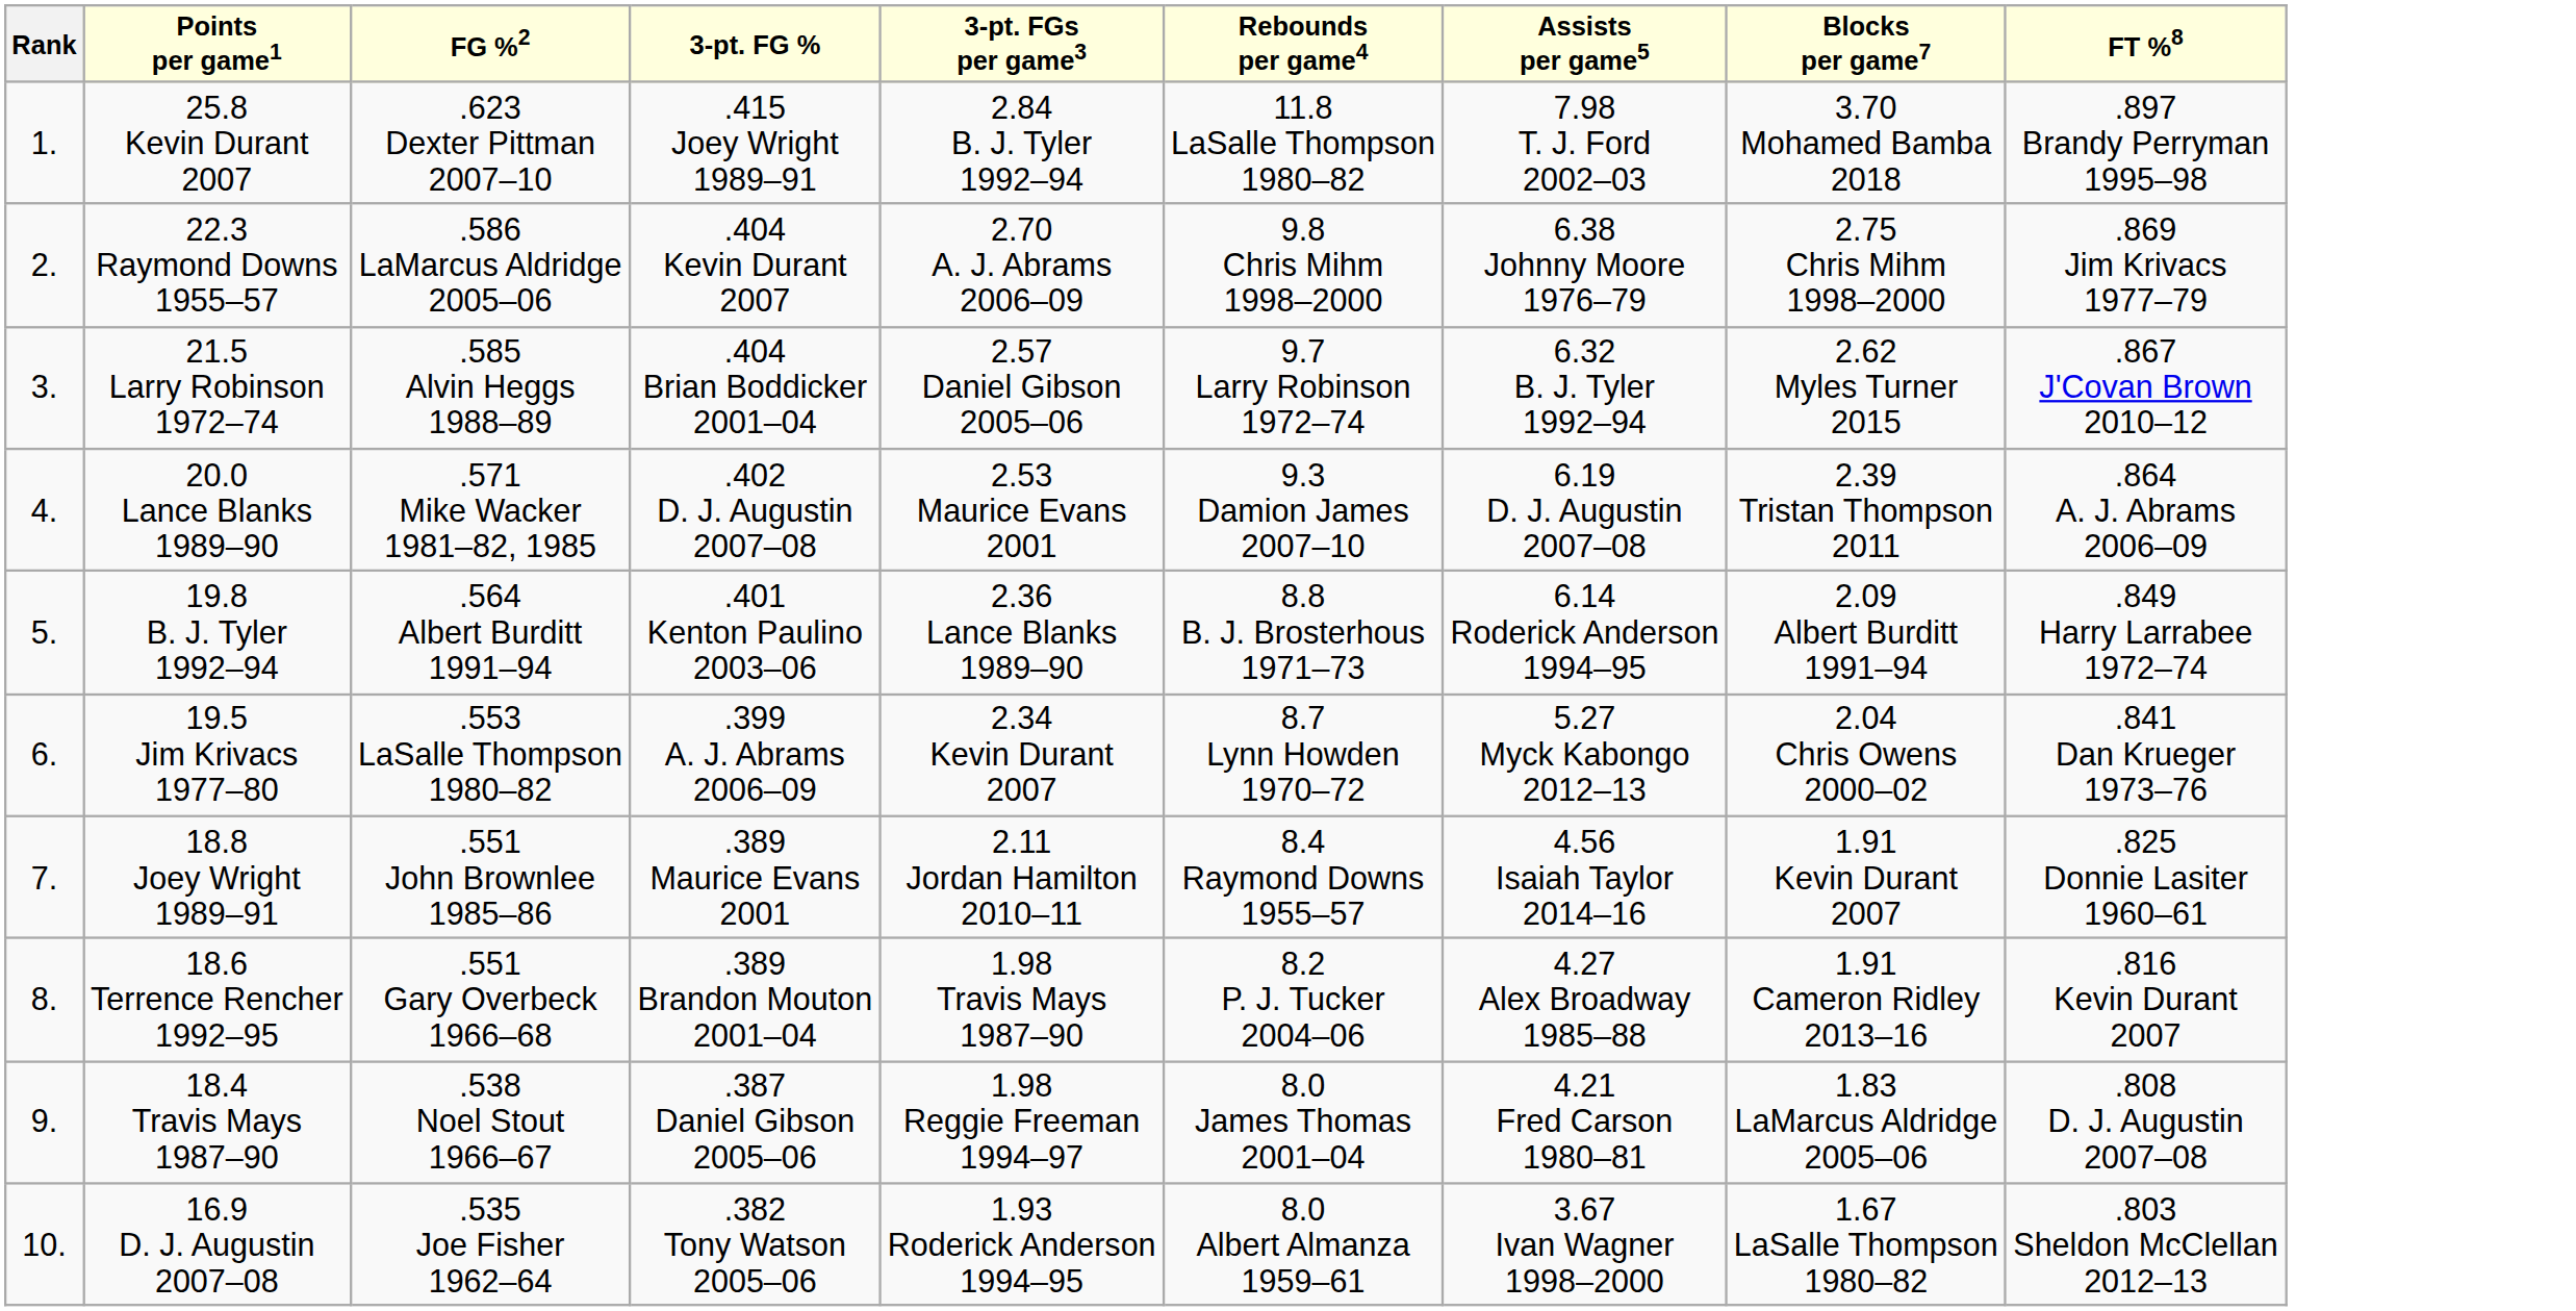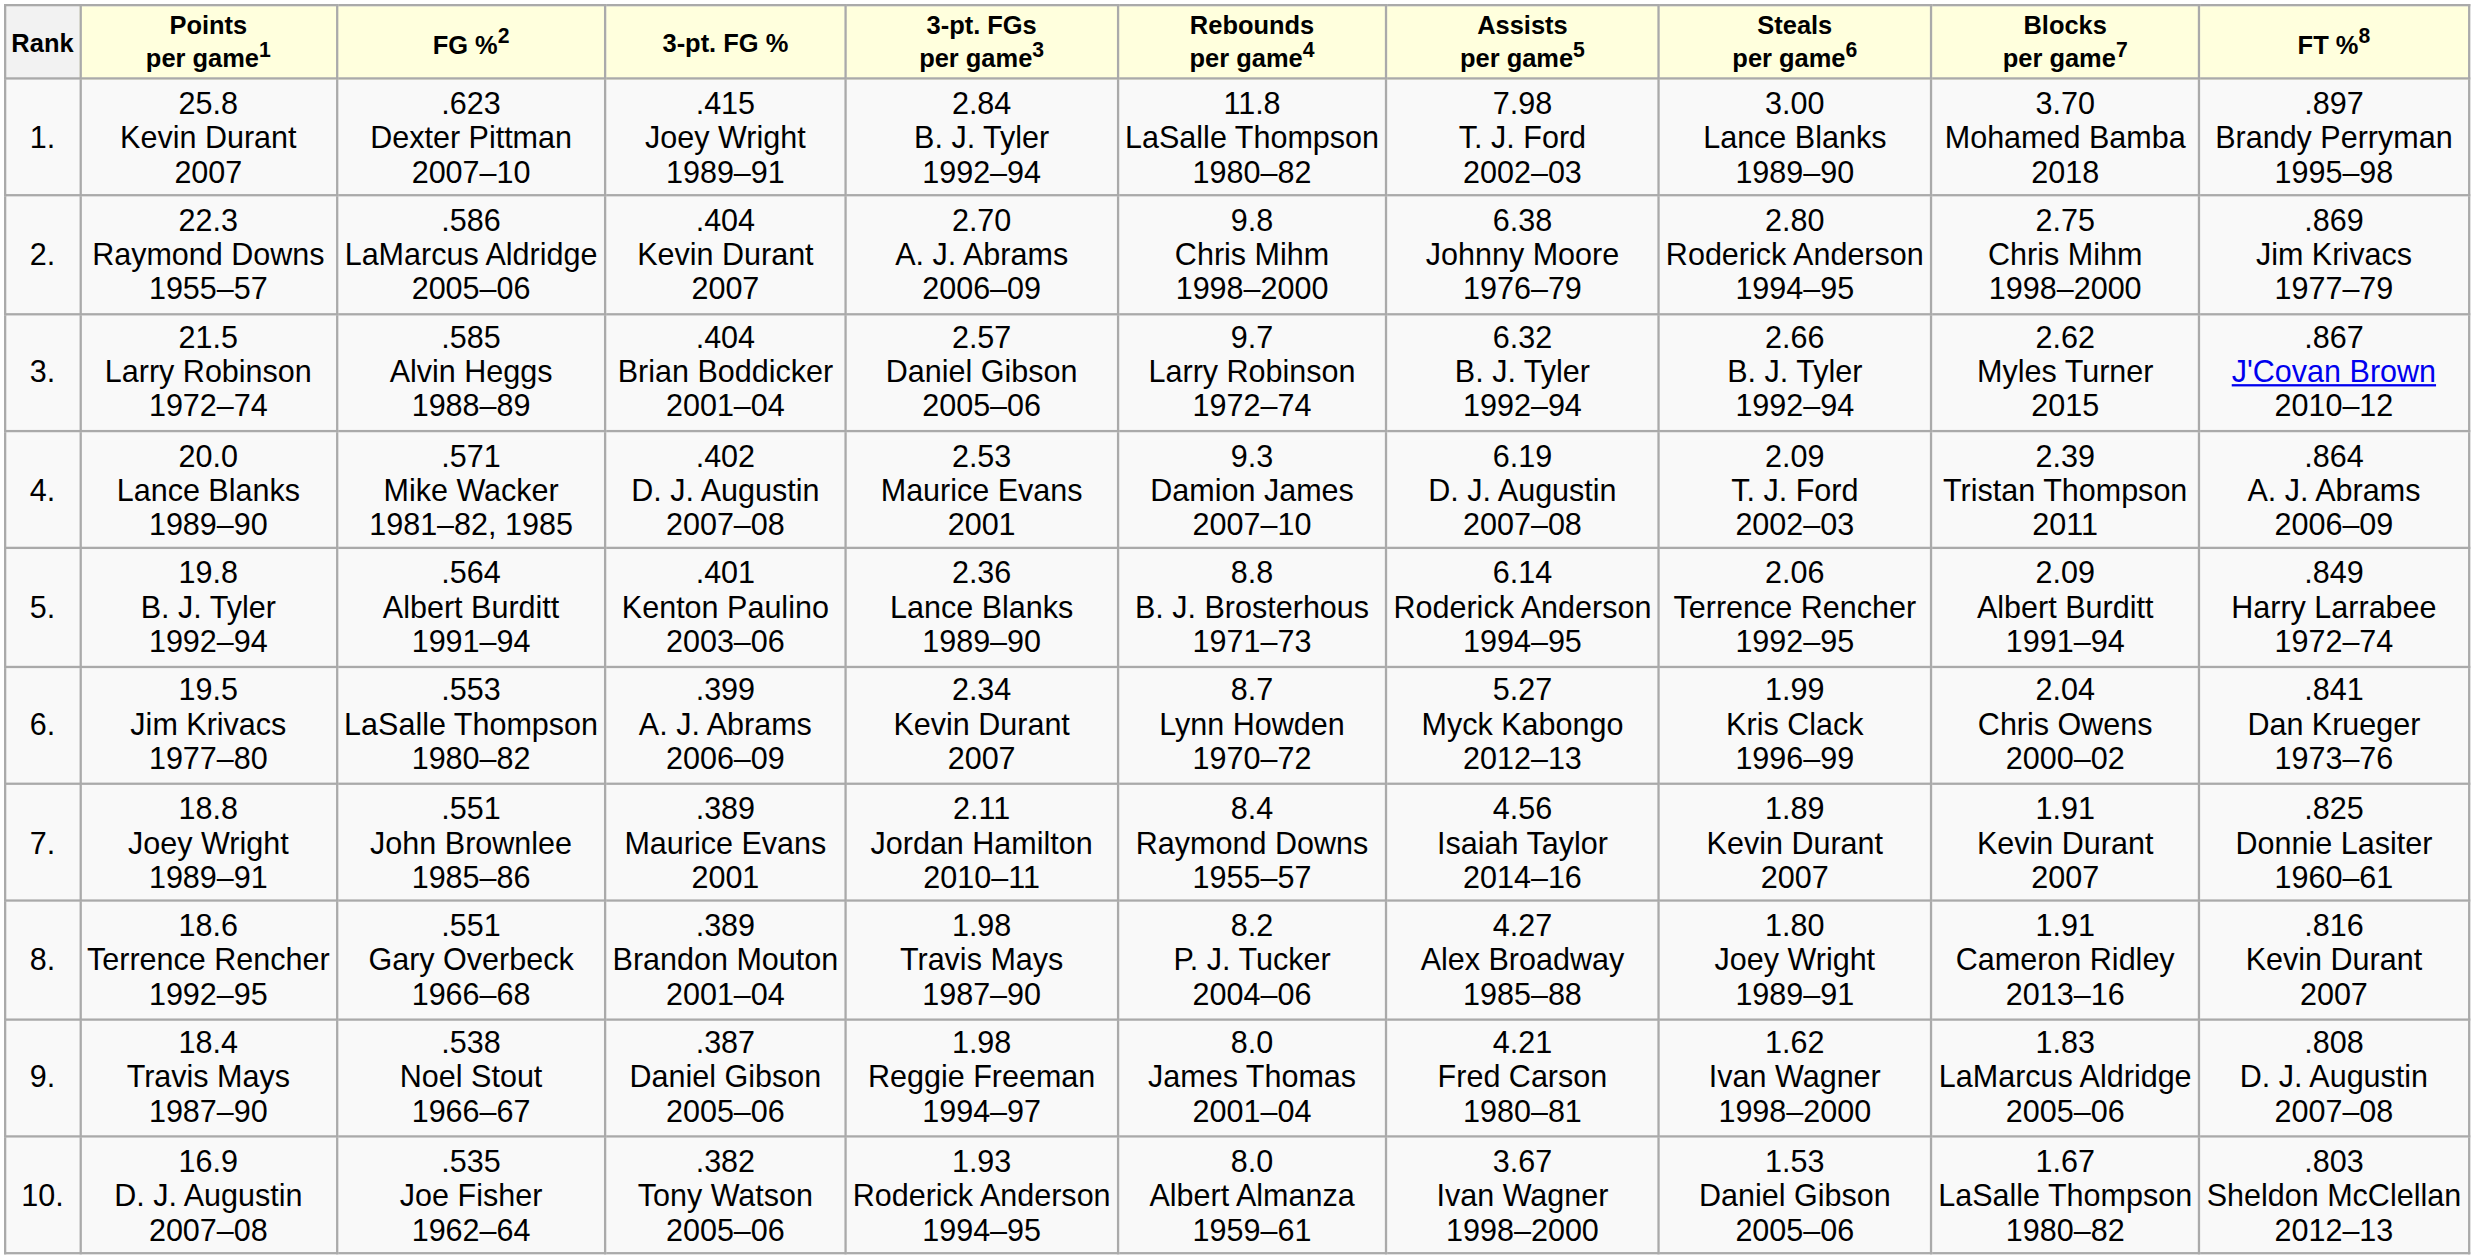 <table class="wikitable mw-collapsible" style="text-align:center; font-size:smaller;">
 <tr style="text-align:center; font-size:smaller;">
 <th>Rank</th>
 <th style="background: #ffffdd;">Points<br>per game<sup>1</sup></th>
 <th style="background: #ffffdd;">FG %<sup>2</sup></th>
 <th style="background: #ffffdd;">3-pt. FG %</th>
 <th style="background: #ffffdd;">3-pt. FGs<br>per game<sup>3</sup></th>
 <th style="background: #ffffdd;">Rebounds<br>per game<sup>4</sup></th>
 <th style="background: #ffffdd;">Assists<br>per game<sup>5</sup></th>
+<th style="background: #ffffdd;">Steals<br>per game<sup>6</sup></th>
 <th style="background: #ffffdd;">Blocks<br>per game<sup>7</sup></th>
 <th style="background: #ffffdd;">FT %<sup>8</sup></th>
 </tr>
 <tr style="text-align:center;">
 <td>1.</td>
 <td>25.8<br>Kevin Durant<br>2007</td>
 <td>.623<br>Dexter Pittman<br>2007–10</td>
 <td>.415<br>Joey Wright<br>1989–91</td>
 <td>2.84<br>B. J. Tyler<br>1992–94</td>
 <td>11.8<br>LaSalle Thompson<br>1980–82</td>
 <td>7.98<br>T. J. Ford<br>2002–03</td>
+<td>3.00<br>Lance Blanks<br>1989–90</td>
 <td>3.70<br>Mohamed Bamba<br>2018</td>
 <td>.897<br>Brandy Perryman<br>1995–98</td>
 </tr>
 <tr style="text-align:center;">
 <td>2.</td>
 <td>22.3<br>Raymond Downs<br>1955–57</td>
 <td>.586<br>LaMarcus Aldridge<br>2005–06</td>
 <td>.404<br>Kevin Durant<br>2007</td>
 <td>2.70<br>A. J. Abrams<br>2006–09</td>
 <td>9.8<br>Chris Mihm<br>1998–2000</td>
 <td>6.38<br>Johnny Moore<br>1976–79</td>
+<td>2.80<br>Roderick Anderson<br>1994–95</td>
 <td>2.75<br>Chris Mihm<br>1998–2000</td>
 <td>.869<br>Jim Krivacs<br>1977–79</td>
 </tr>
 <tr style="text-align:center;">
 <td>3.</td>
 <td>21.5<br>Larry Robinson<br>1972–74</td>
 <td>.585<br>Alvin Heggs<br>1988–89</td>
 <td>.404<br>Brian Boddicker<br>2001–04</td>
 <td>2.57<br>Daniel Gibson<br>2005–06</td>
 <td>9.7<br>Larry Robinson<br>1972–74</td>
 <td>6.32<br>B. J. Tyler<br>1992–94</td>
+<td>2.66<br>B. J. Tyler<br>1992–94</td>
 <td>2.62<br>Myles Turner<br>2015</td>
 <td>.867<br><a href='#'>J'Covan Brown</a><br>2010–12</td>
 </tr>
 <tr style="text-align:center;">
 <td>4.</td>
 <td>20.0<br>Lance Blanks<br>1989–90</td>
 <td>.571<br>Mike Wacker<br>1981–82, 1985</td>
 <td>.402<br>D. J. Augustin<br>2007–08</td>
 <td>2.53<br>Maurice Evans<br>2001</td>
 <td>9.3<br>Damion James<br>2007–10</td>
 <td>6.19<br>D. J. Augustin<br>2007–08</td>
+<td>2.09<br>T. J. Ford<br>2002–03</td>
 <td>2.39<br>Tristan Thompson<br>2011</td>
 <td>.864<br>A. J. Abrams<br>2006–09</td>
 </tr>
 <tr style="text-align:center;">
 <td>5.</td>
 <td>19.8<br>B. J. Tyler<br>1992–94</td>
 <td>.564<br>Albert Burditt<br>1991–94</td>
 <td>.401<br>Kenton Paulino<br>2003–06</td>
 <td>2.36<br>Lance Blanks<br>1989–90</td>
 <td>8.8<br>B. J. Brosterhous<br>1971–73</td>
 <td>6.14<br>Roderick Anderson<br>1994–95</td>
+<td>2.06<br>Terrence Rencher<br>1992–95</td>
 <td>2.09<br>Albert Burditt<br>1991–94</td>
 <td>.849<br>Harry Larrabee<br>1972–74</td>
 </tr>
 <tr style="text-align:center;">
 <td>6.</td>
 <td>19.5<br>Jim Krivacs<br>1977–80</td>
 <td>.553<br>LaSalle Thompson<br>1980–82</td>
 <td>.399<br>A. J. Abrams<br>2006–09</td>
 <td>2.34<br>Kevin Durant<br>2007</td>
 <td>8.7<br>Lynn Howden<br>1970–72</td>
 <td>5.27<br>Myck Kabongo<br>2012–13</td>
+<td>1.99<br>Kris Clack<br>1996–99</td>
 <td>2.04<br>Chris Owens<br>2000–02</td>
 <td>.841<br>Dan Krueger<br>1973–76</td>
 </tr>
 <tr style="text-align:center;">
 <td>7.</td>
 <td>18.8<br>Joey Wright<br>1989–91</td>
 <td>.551<br>John Brownlee<br>1985–86</td>
 <td>.389<br>Maurice Evans<br>2001</td>
 <td>2.11<br>Jordan Hamilton<br>2010–11</td>
 <td>8.4<br>Raymond Downs<br>1955–57</td>
 <td>4.56<br>Isaiah Taylor<br>2014–16</td>
+<td>1.89<br>Kevin Durant<br>2007</td>
 <td>1.91<br>Kevin Durant<br>2007</td>
 <td>.825<br>Donnie Lasiter<br>1960–61</td>
 </tr>
 <tr style="text-align:center;">
 <td>8.</td>
 <td>18.6<br>Terrence Rencher<br>1992–95</td>
 <td>.551<br>Gary Overbeck<br>1966–68</td>
 <td>.389<br>Brandon Mouton<br>2001–04</td>
 <td>1.98<br>Travis Mays<br>1987–90</td>
 <td>8.2<br>P. J. Tucker<br>2004–06</td>
 <td>4.27<br>Alex Broadway<br>1985–88</td>
+<td>1.80<br>Joey Wright<br>1989–91</td>
 <td>1.91<br>Cameron Ridley<br>2013–16</td>
 <td>.816<br>Kevin Durant<br>2007</td>
 </tr>
 <tr style="text-align:center;">
 <td>9.</td>
 <td>18.4<br>Travis Mays<br>1987–90</td>
 <td>.538<br>Noel Stout<br>1966–67</td>
 <td>.387<br>Daniel Gibson<br>2005–06</td>
 <td>1.98<br>Reggie Freeman<br>1994–97</td>
 <td>8.0<br>James Thomas<br>2001–04</td>
 <td>4.21<br>Fred Carson<br>1980–81</td>
+<td>1.62<br>Ivan Wagner<br>1998–2000</td>
 <td>1.83<br>LaMarcus Aldridge<br>2005–06</td>
 <td>.808<br>D. J. Augustin<br>2007–08</td>
 </tr>
 <tr style="text-align:center;">
 <td>10.</td>
 <td>16.9<br>D. J. Augustin<br>2007–08</td>
 <td>.535<br>Joe Fisher<br>1962–64</td>
 <td>.382<br>Tony Watson<br>2005–06</td>
 <td>1.93<br>Roderick Anderson<br>1994–95</td>
 <td>8.0<br>Albert Almanza<br>1959–61</td>
 <td>3.67<br>Ivan Wagner<br>1998–2000</td>
+<td>1.53<br>Daniel Gibson<br>2005–06</td>
 <td>1.67<br>LaSalle Thompson<br>1980–82</td>
 <td>.803<br>Sheldon McClellan<br>2012–13</td>
 </tr>
 </table>
